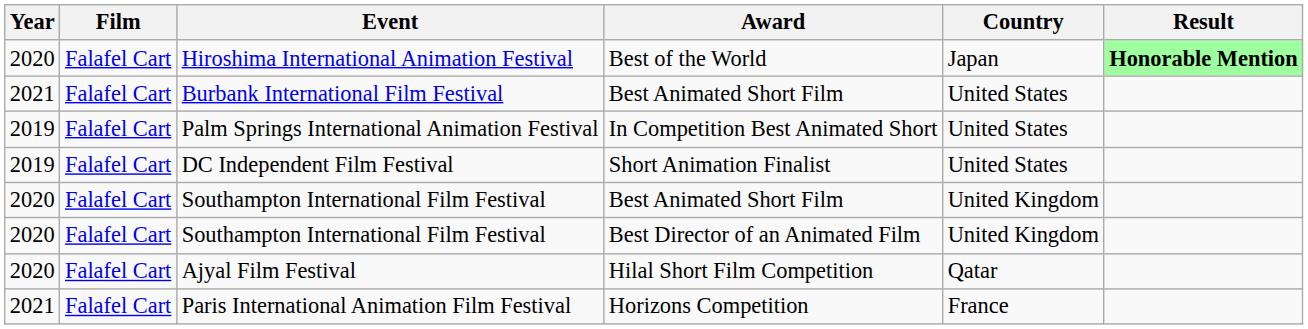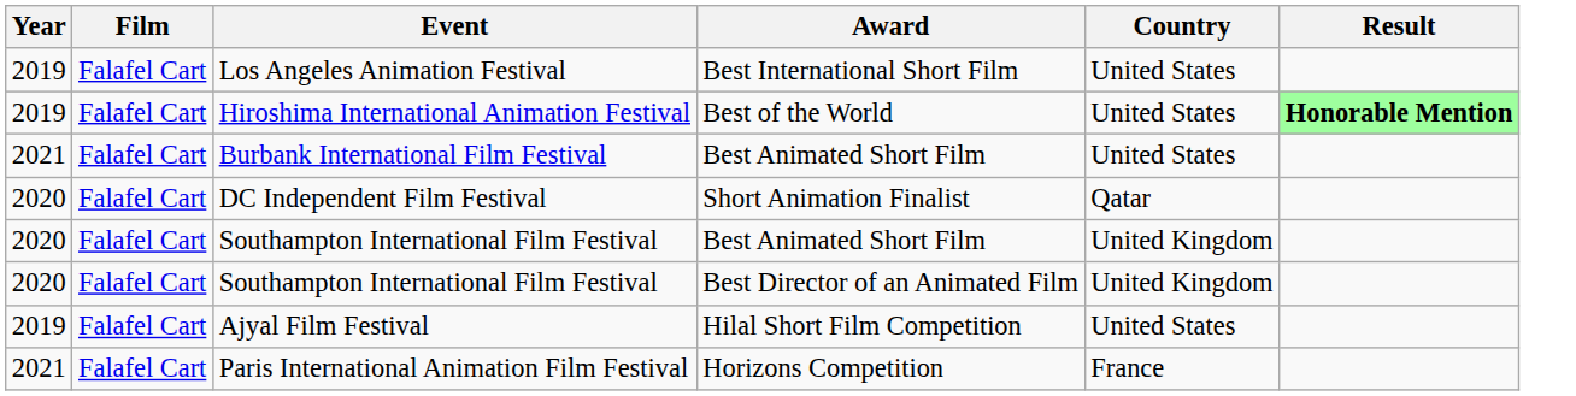 <table class="wikitable">
 <tr>
 <th>Year</th>
 <th>Film</th>
 <th>Event</th>
 <th>Award</th>
 <th>Country</th>
 <th>Result</th>
 </tr>
 <tr>
-<td>2020</td>
+<td>2019</td>
+<td><a href='#'>Falafel Cart</a></td>
+<td>Los Angeles Animation Festival</td>
+<td>Best International Short Film</td>
+<td><div>United States</div></td>
+<td></td>
+</tr>
+<tr>
+<td>2019</td>
 <td><a href='#'>Falafel Cart</a></td>
 <td><a href='#'>Hiroshima International Animation Festival</a></td>
 <td>Best of the World</td>
-<td><div>Japan</div></td>
+<td><div>United States</div></td>
 <td style="background: #9EFF9E; color: #000; vertical-align: middle; text-align: center; " class="yes table-yes2 notheme"><strong>Honorable Mention</strong></td>
 </tr>
 <tr>
 <td>2021</td>
 <td><a href='#'>Falafel Cart</a></td>
 <td><a href='#'>Burbank International Film Festival</a></td>
 <td>Best Animated Short Film</td>
 <td><div>United States</div></td>
 <td></td>
 </tr>
 <tr>
-<td>2019</td>
-<td><a href='#'>Falafel Cart</a></td>
-<td>Palm Springs International Animation Festival</td>
-<td>In Competition Best Animated Short</td>
-<td><div>United States</div></td>
-<td></td>
-</tr>
-<tr>
-<td>2019</td>
+<td>2020</td>
 <td><a href='#'>Falafel Cart</a></td>
 <td>DC Independent Film Festival</td>
 <td>Short Animation Finalist</td>
-<td><div>United States</div></td>
+<td><div>Qatar</div></td>
 <td></td>
 </tr>
 <tr>
 <td>2020</td>
 <td><a href='#'>Falafel Cart</a></td>
 <td>Southampton International Film Festival</td>
 <td>Best Animated Short Film</td>
 <td><div>United Kingdom</div></td>
 <td></td>
 </tr>
 <tr>
 <td>2020</td>
 <td><a href='#'>Falafel Cart</a></td>
 <td>Southampton International Film Festival</td>
 <td>Best Director of an Animated Film</td>
 <td><div>United Kingdom</div></td>
 <td></td>
 </tr>
 <tr>
-<td>2020</td>
+<td>2019</td>
 <td><a href='#'>Falafel Cart</a></td>
 <td>Ajyal Film Festival</td>
 <td>Hilal Short Film Competition</td>
-<td><div>Qatar</div></td>
+<td><div>United States</div></td>
 <td></td>
 </tr>
 <tr>
 <td>2021</td>
 <td><a href='#'>Falafel Cart</a></td>
 <td>Paris International Animation Film Festival</td>
 <td>Horizons Competition</td>
 <td><div>France</div></td>
 <td></td>
 </tr>
 </table>
